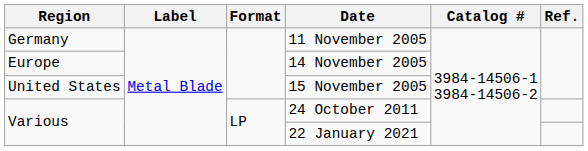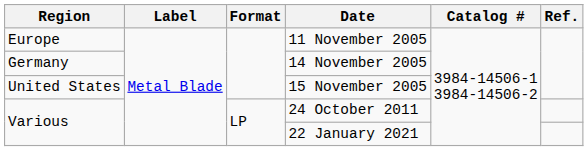 <table class="wikitable">
 <tr>
 <th>Region</th>
 <th>Label</th>
 <th>Format</th>
 <th>Date</th>
 <th>Catalog #</th>
 <th>Ref.</th>
 </tr>
 <tr>
-<td>Germany</td>
+<td>Europe</td>
 <td rowspan="5"><a href='#'>Metal Blade</a></td>
 <td rowspan="3"></td>
 <td>11 November 2005</td>
 <td rowspan="5">3984-14506-1 <br>3984-14506-2 </td>
 <td rowspan="3"></td>
 </tr>
 <tr>
-<td>Europe</td>
+<td>Germany</td>
 <td>14 November 2005</td>
 </tr>
 <tr>
 <td>United States</td>
 <td>15 November 2005</td>
 </tr>
 <tr>
 <td rowspan="2">Various</td>
 <td rowspan="2">LP</td>
 <td>24 October 2011</td>
 <td></td>
 </tr>
 <tr>
 <td>22 January 2021</td>
 <td></td>
 </tr>
 </table>
